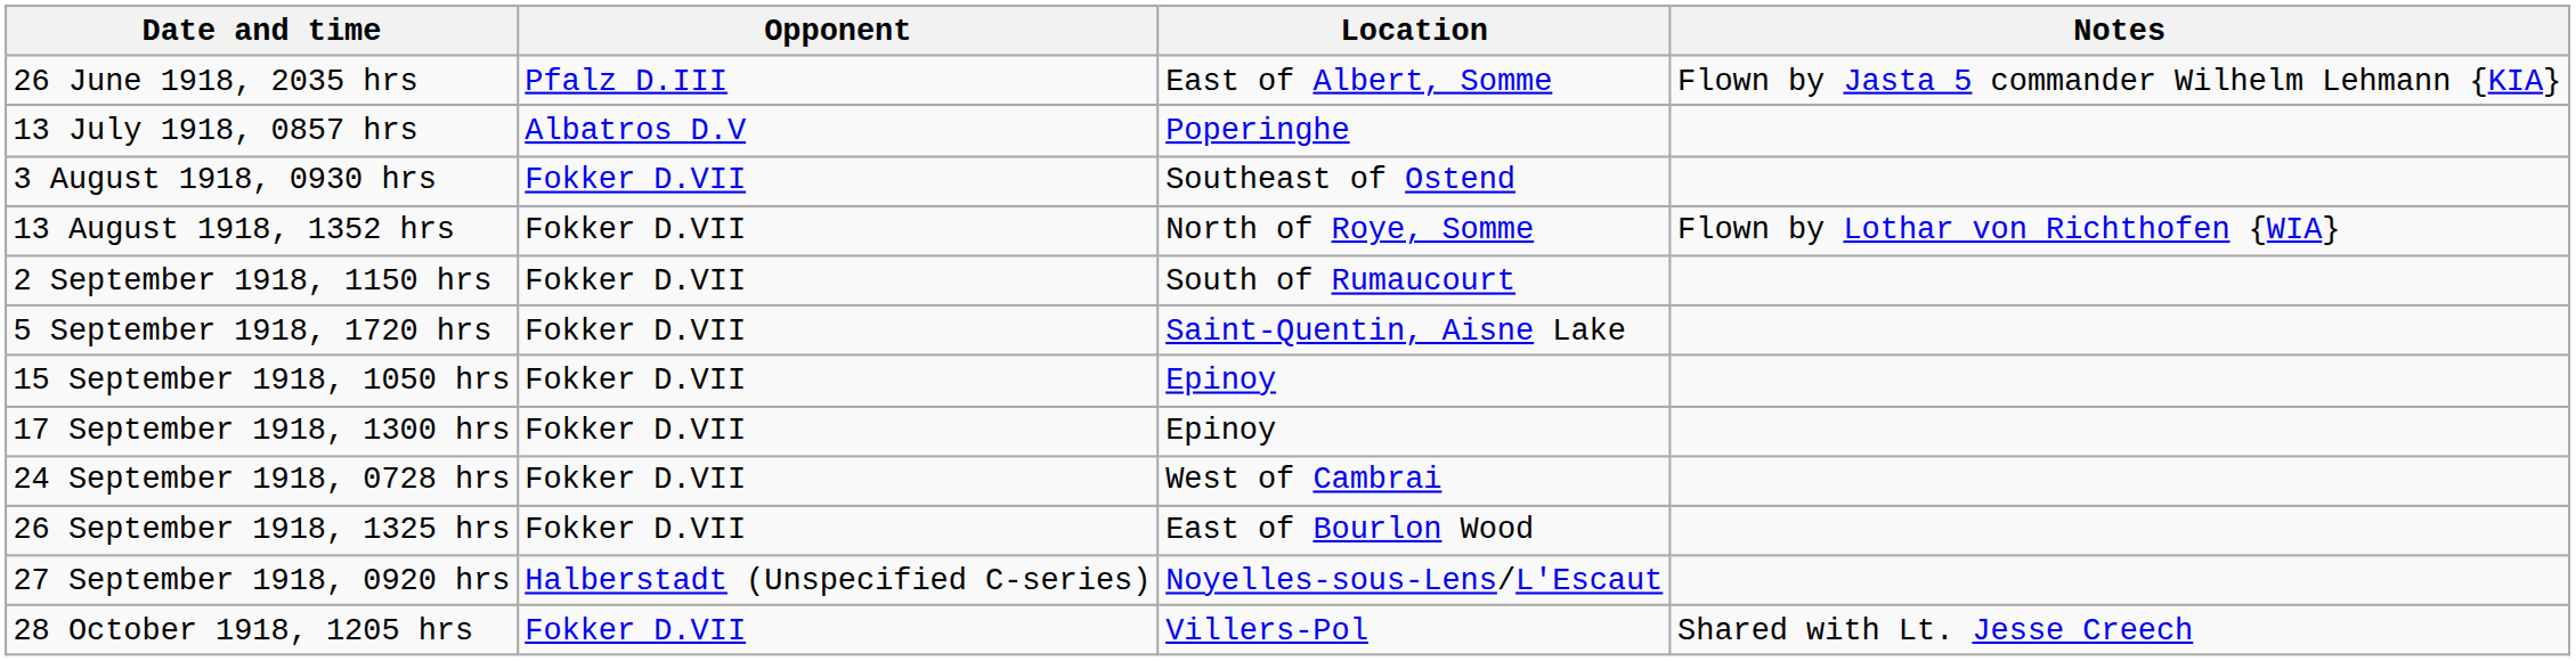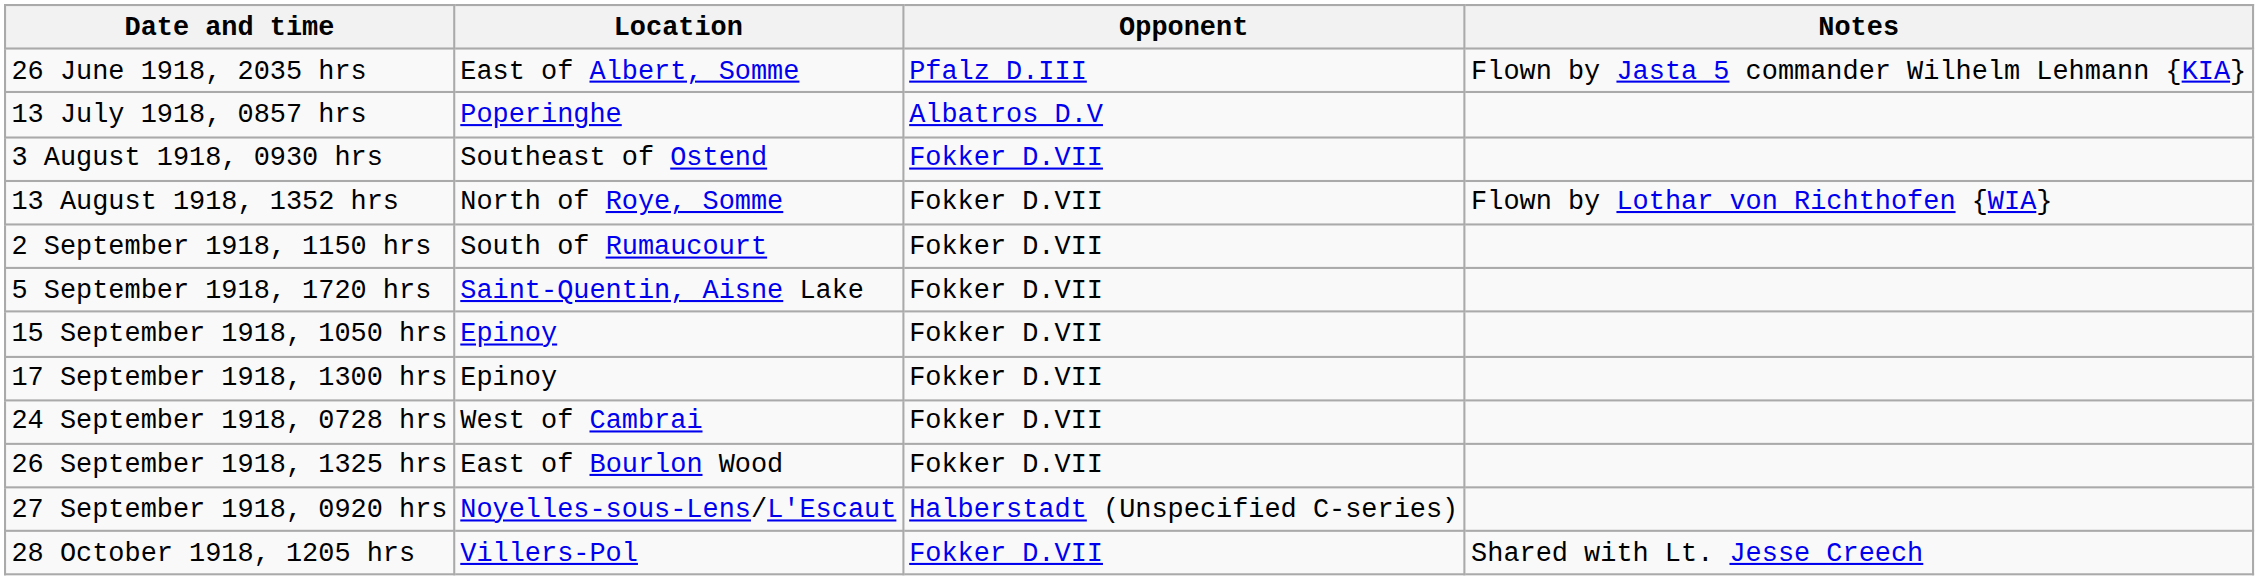 <table class="wikitable">
 <tr>
 <th>Date and time</th>
+<th>Location</th>
 <th>Opponent</th>
-<th>Location</th>
 <th>Notes</th>
 </tr>
 <tr>
 <td>26 June 1918, 2035 hrs</td>
+<td>East of <a href='#'>Albert, Somme</a></td>
 <td><a href='#'>Pfalz D.III</a></td>
-<td>East of <a href='#'>Albert, Somme</a></td>
 <td>Flown by <a href='#'>Jasta 5</a> commander Wilhelm Lehmann {<a href='#'>KIA</a>}</td>
 </tr>
 <tr>
 <td>13 July 1918, 0857 hrs</td>
+<td><a href='#'>Poperinghe</a></td>
 <td><a href='#'>Albatros D.V</a></td>
-<td><a href='#'>Poperinghe</a></td>
 <td></td>
 </tr>
 <tr>
 <td>3 August 1918, 0930 hrs</td>
+<td>Southeast of <a href='#'>Ostend</a></td>
 <td><a href='#'>Fokker D.VII</a></td>
-<td>Southeast of <a href='#'>Ostend</a></td>
 <td></td>
 </tr>
 <tr>
 <td>13 August 1918, 1352 hrs</td>
+<td>North of <a href='#'>Roye, Somme</a></td>
 <td>Fokker D.VII</td>
-<td>North of <a href='#'>Roye, Somme</a></td>
 <td>Flown by <a href='#'>Lothar von Richthofen</a> {<a href='#'>WIA</a>}</td>
 </tr>
 <tr>
 <td>2 September 1918, 1150 hrs</td>
+<td>South of <a href='#'>Rumaucourt</a></td>
 <td>Fokker D.VII</td>
-<td>South of <a href='#'>Rumaucourt</a></td>
 <td></td>
 </tr>
 <tr>
 <td>5 September 1918, 1720 hrs</td>
+<td><a href='#'>Saint-Quentin, Aisne</a> Lake</td>
 <td>Fokker D.VII</td>
-<td><a href='#'>Saint-Quentin, Aisne</a> Lake</td>
 <td></td>
 </tr>
 <tr>
 <td>15 September 1918, 1050 hrs</td>
+<td><a href='#'>Epinoy</a></td>
 <td>Fokker D.VII</td>
-<td><a href='#'>Epinoy</a></td>
 <td></td>
 </tr>
 <tr>
 <td>17 September 1918, 1300 hrs</td>
+<td>Epinoy</td>
 <td>Fokker D.VII</td>
-<td>Epinoy</td>
 <td></td>
 </tr>
 <tr>
 <td>24 September 1918, 0728 hrs</td>
+<td>West of <a href='#'>Cambrai</a></td>
 <td>Fokker D.VII</td>
-<td>West of <a href='#'>Cambrai</a></td>
 <td></td>
 </tr>
 <tr>
 <td>26 September 1918, 1325 hrs</td>
+<td>East of <a href='#'>Bourlon</a> Wood</td>
 <td>Fokker D.VII</td>
-<td>East of <a href='#'>Bourlon</a> Wood</td>
 <td></td>
 </tr>
 <tr>
 <td>27 September 1918, 0920 hrs</td>
+<td><a href='#'>Noyelles-sous-Lens</a>/<a href='#'>L'Escaut</a></td>
 <td><a href='#'>Halberstadt</a> (Unspecified C-series)</td>
-<td><a href='#'>Noyelles-sous-Lens</a>/<a href='#'>L'Escaut</a></td>
 <td></td>
 </tr>
 <tr>
 <td>28 October 1918, 1205 hrs</td>
+<td><a href='#'>Villers-Pol</a></td>
 <td><a href='#'>Fokker D.VII</a></td>
-<td><a href='#'>Villers-Pol</a></td>
 <td>Shared with Lt. <a href='#'>Jesse Creech</a></td>
 </tr>
 </table>
